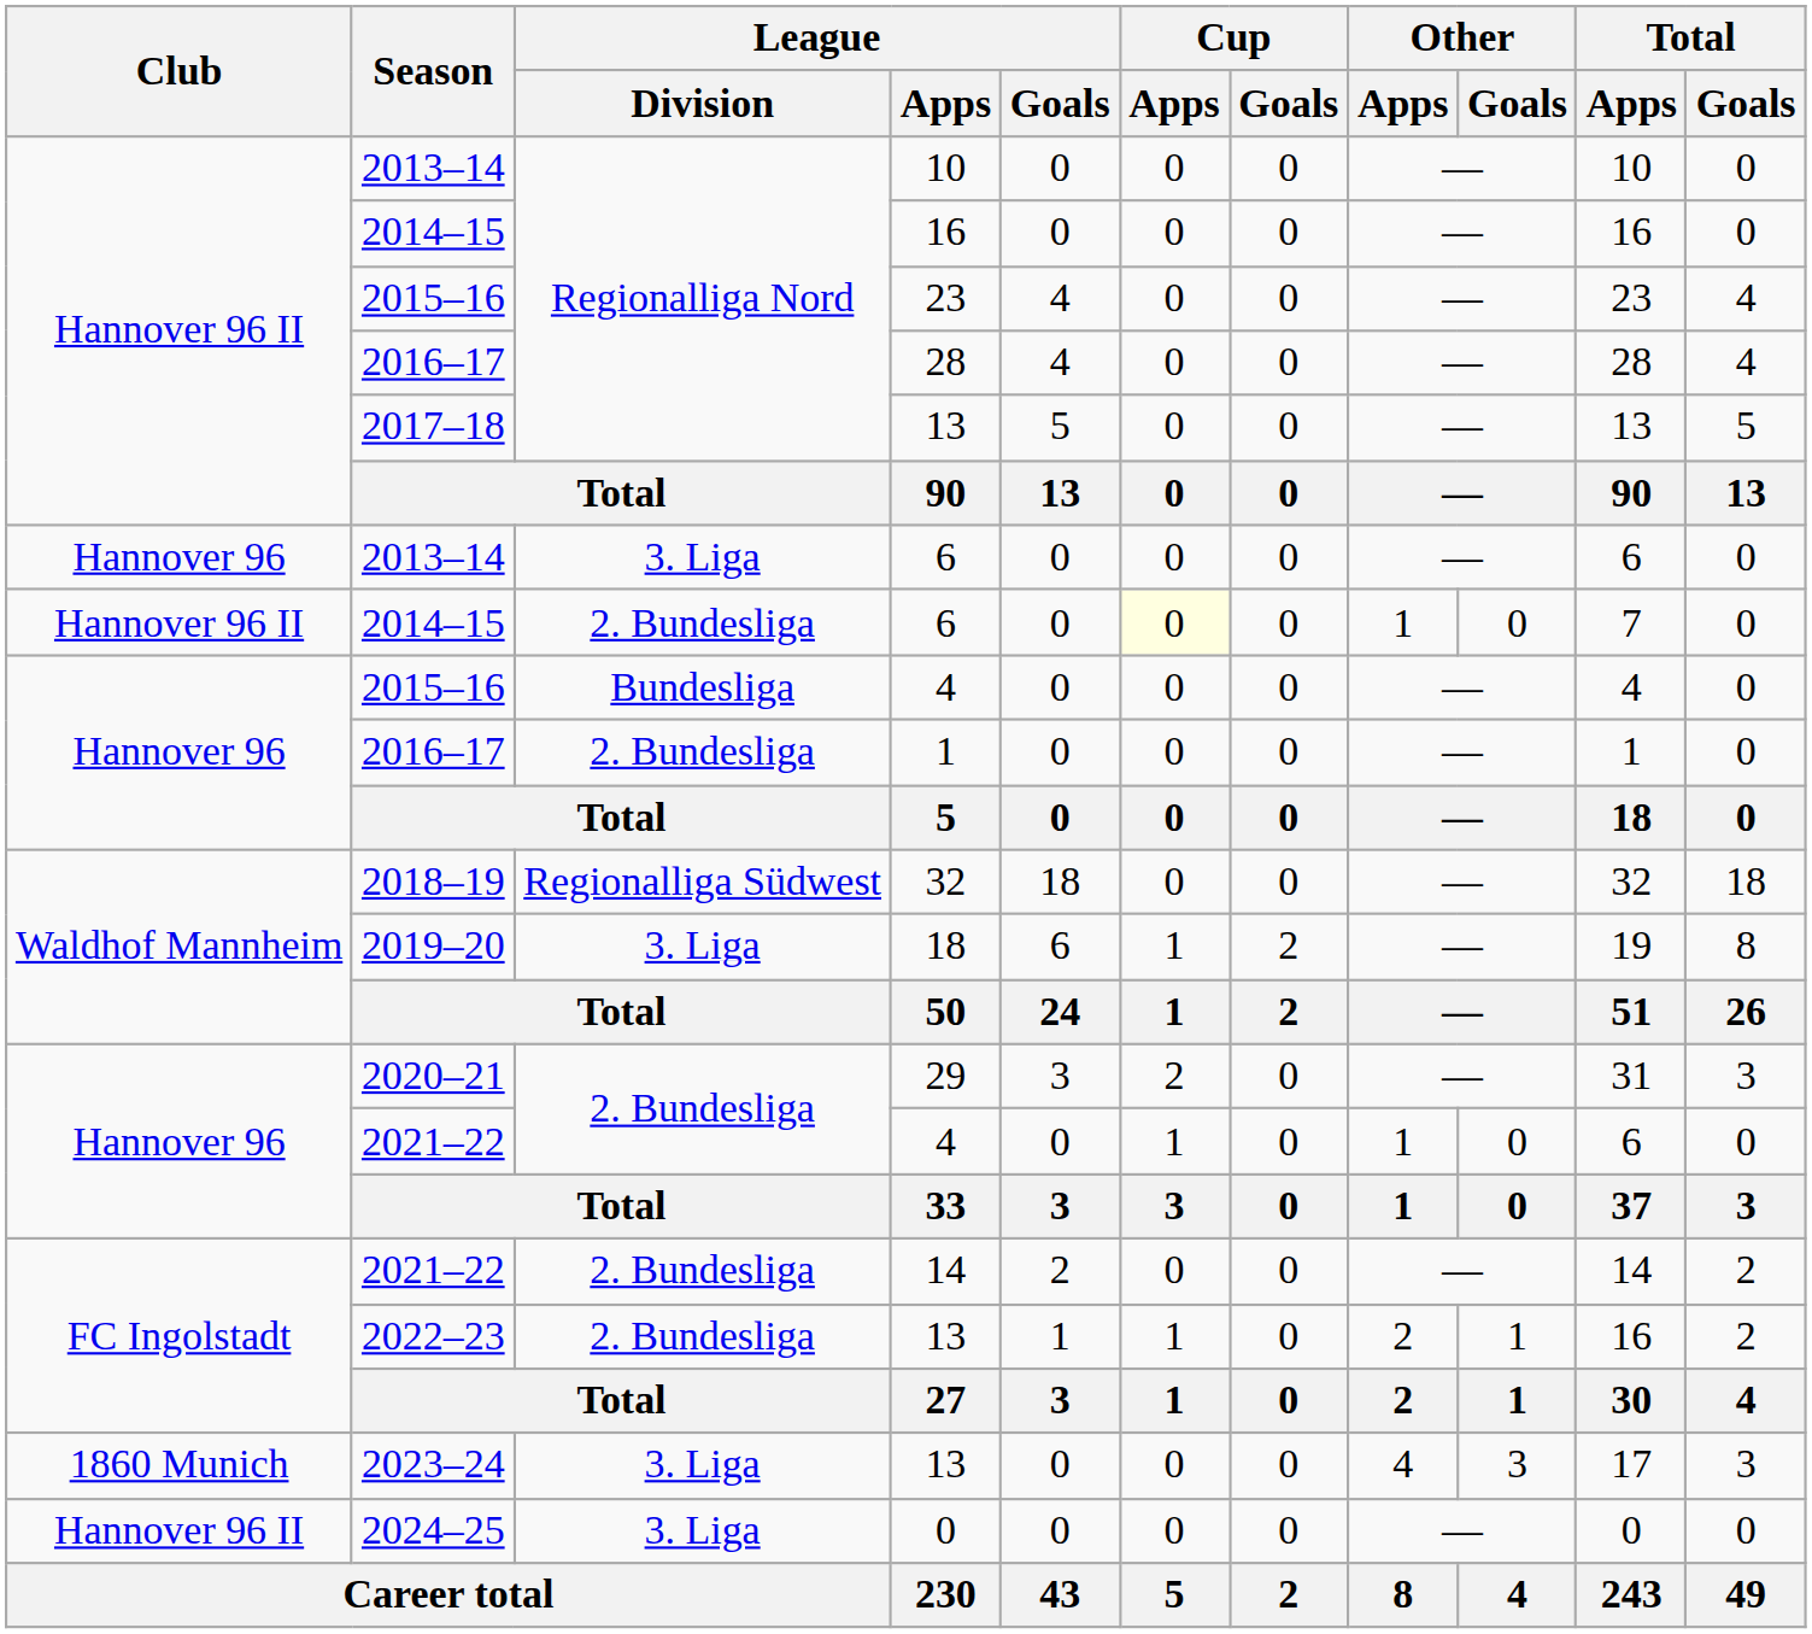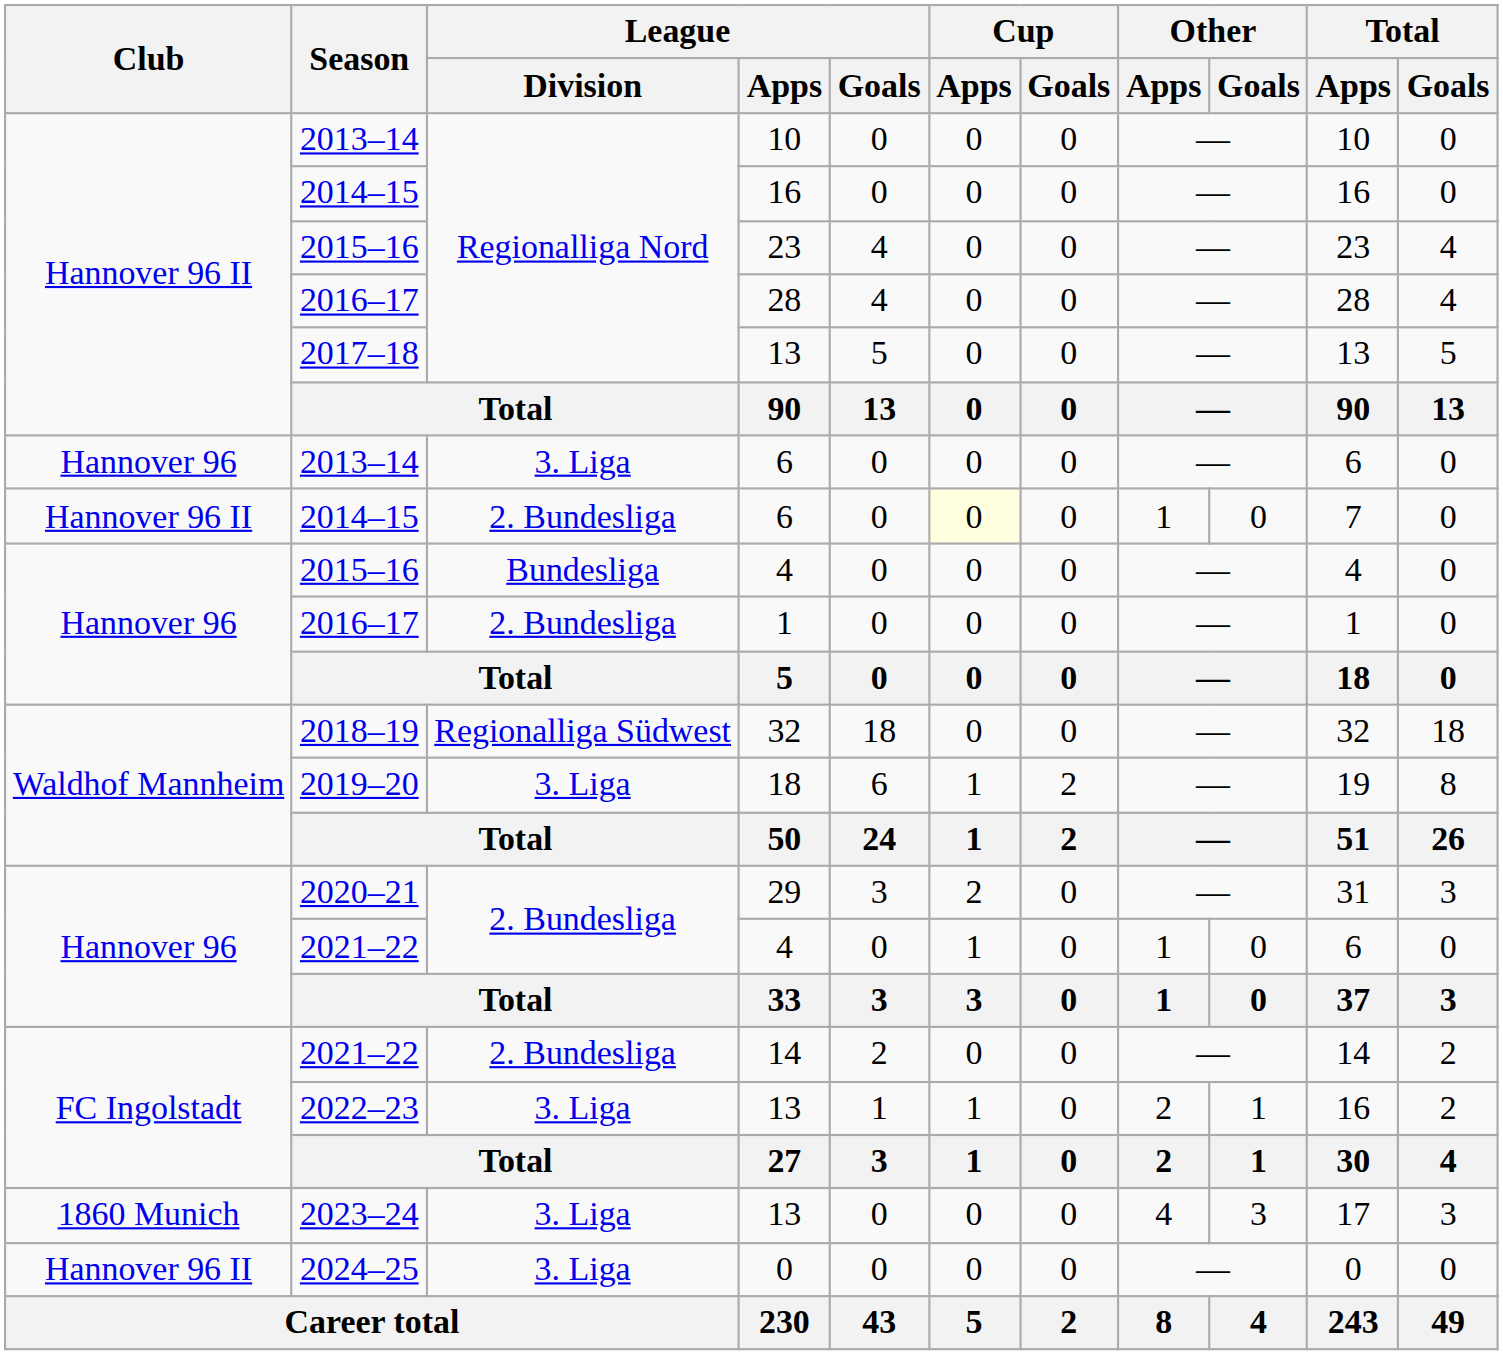 <table class="wikitable" style="text-align:center">
 <tr>
 <th rowspan="2">Club</th>
 <th rowspan="2">Season</th>
 <th colspan="3">League</th>
 <th colspan="2">Cup</th>
 <th colspan="2">Other</th>
 <th colspan="2">Total</th>
 </tr>
 <tr>
 <th>Division</th>
 <th>Apps</th>
 <th>Goals</th>
 <th>Apps</th>
 <th>Goals</th>
 <th>Apps</th>
 <th>Goals</th>
 <th>Apps</th>
 <th>Goals</th>
 </tr>
 <tr>
 <td rowspan="6"><a href='#'>Hannover 96 II</a></td>
 <td><a href='#'>2013–14</a></td>
 <td rowspan="5"><a href='#'>Regionalliga Nord</a></td>
 <td>10</td>
 <td>0</td>
 <td>0</td>
 <td>0</td>
 <td colspan="2">—</td>
 <td>10</td>
 <td>0</td>
 </tr>
 <tr>
 <td><a href='#'>2014–15</a></td>
 <td>16</td>
 <td>0</td>
 <td>0</td>
 <td>0</td>
 <td colspan="2">—</td>
 <td>16</td>
 <td>0</td>
 </tr>
 <tr>
 <td><a href='#'>2015–16</a></td>
 <td>23</td>
 <td>4</td>
 <td>0</td>
 <td>0</td>
 <td colspan="2">—</td>
 <td>23</td>
 <td>4</td>
 </tr>
 <tr>
 <td><a href='#'>2016–17</a></td>
 <td>28</td>
 <td>4</td>
 <td>0</td>
 <td>0</td>
 <td colspan="2">—</td>
 <td>28</td>
 <td>4</td>
 </tr>
 <tr>
 <td><a href='#'>2017–18</a></td>
 <td>13</td>
 <td>5</td>
 <td>0</td>
 <td>0</td>
 <td colspan="2">—</td>
 <td>13</td>
 <td>5</td>
 </tr>
 <tr>
 <th colspan="2">Total</th>
 <th>90</th>
 <th>13</th>
 <th>0</th>
 <th>0</th>
 <th colspan="2">—</th>
 <th>90</th>
 <th>13</th>
 </tr>
 <tr>
 <td><a href='#'>Hannover 96</a></td>
 <td><a href='#'>2013–14</a></td>
 <td><a href='#'>3. Liga</a></td>
 <td>6</td>
 <td>0</td>
 <td>0</td>
 <td>0</td>
 <td colspan="2">—</td>
 <td>6</td>
 <td>0</td>
 </tr>
 <tr>
 <td><a href='#'>Hannover 96 II</a></td>
 <td><a href='#'>2014–15</a></td>
 <td><a href='#'>2. Bundesliga</a></td>
 <td>6</td>
 <td>0</td>
 <td style="background: lightyellow;">0</td>
 <td>0</td>
 <td>1</td>
 <td>0</td>
 <td>7</td>
 <td>0</td>
 </tr>
 <tr>
 <td rowspan="3"><a href='#'>Hannover 96</a></td>
 <td><a href='#'>2015–16</a></td>
 <td><a href='#'>Bundesliga</a></td>
 <td>4</td>
 <td>0</td>
 <td>0</td>
 <td>0</td>
 <td colspan="2">—</td>
 <td>4</td>
 <td>0</td>
 </tr>
 <tr>
 <td><a href='#'>2016–17</a></td>
 <td><a href='#'>2. Bundesliga</a></td>
 <td>1</td>
 <td>0</td>
 <td>0</td>
 <td>0</td>
 <td colspan="2">—</td>
 <td>1</td>
 <td>0</td>
 </tr>
 <tr>
 <th colspan="2">Total</th>
 <th>5</th>
 <th>0</th>
 <th>0</th>
 <th>0</th>
 <th colspan="2">—</th>
 <th>18</th>
 <th>0</th>
 </tr>
 <tr>
 <td rowspan="3"><a href='#'>Waldhof Mannheim</a></td>
 <td><a href='#'>2018–19</a></td>
 <td><a href='#'>Regionalliga Südwest</a></td>
 <td>32</td>
 <td>18</td>
 <td>0</td>
 <td>0</td>
 <td colspan="2">—</td>
 <td>32</td>
 <td>18</td>
 </tr>
 <tr>
 <td><a href='#'>2019–20</a></td>
 <td><a href='#'>3. Liga</a></td>
 <td>18</td>
 <td>6</td>
 <td>1</td>
 <td>2</td>
 <td colspan="2">—</td>
 <td>19</td>
 <td>8</td>
 </tr>
 <tr>
 <th colspan="2">Total</th>
 <th>50</th>
 <th>24</th>
 <th>1</th>
 <th>2</th>
 <th colspan="2">—</th>
 <th>51</th>
 <th>26</th>
 </tr>
 <tr>
 <td rowspan="3"><a href='#'>Hannover 96</a></td>
 <td><a href='#'>2020–21</a></td>
 <td rowspan="2"><a href='#'>2. Bundesliga</a></td>
 <td>29</td>
 <td>3</td>
 <td>2</td>
 <td>0</td>
 <td colspan="2">—</td>
 <td>31</td>
 <td>3</td>
 </tr>
 <tr>
 <td><a href='#'>2021–22</a></td>
 <td>4</td>
 <td>0</td>
 <td>1</td>
 <td>0</td>
 <td>1</td>
 <td>0</td>
 <td>6</td>
 <td>0</td>
 </tr>
 <tr>
 <th colspan="2">Total</th>
 <th>33</th>
 <th>3</th>
 <th>3</th>
 <th>0</th>
 <th>1</th>
 <th>0</th>
 <th>37</th>
 <th>3</th>
 </tr>
 <tr>
 <td rowspan="3"><a href='#'>FC Ingolstadt</a></td>
 <td><a href='#'>2021–22</a></td>
 <td><a href='#'>2. Bundesliga</a></td>
 <td>14</td>
 <td>2</td>
 <td>0</td>
 <td>0</td>
 <td colspan="2">—</td>
 <td>14</td>
 <td>2</td>
 </tr>
 <tr>
 <td><a href='#'>2022–23</a></td>
-<td><a href='#'>2. Bundesliga</a></td>
+<td><a href='#'>3. Liga</a></td>
 <td>13</td>
 <td>1</td>
 <td>1</td>
 <td>0</td>
 <td>2</td>
 <td>1</td>
 <td>16</td>
 <td>2</td>
 </tr>
 <tr>
 <th colspan="2">Total</th>
 <th>27</th>
 <th>3</th>
 <th>1</th>
 <th>0</th>
 <th>2</th>
 <th>1</th>
 <th>30</th>
 <th>4</th>
 </tr>
 <tr>
 <td><a href='#'>1860 Munich</a></td>
 <td><a href='#'>2023–24</a></td>
 <td><a href='#'>3. Liga</a></td>
 <td>13</td>
 <td>0</td>
 <td>0</td>
 <td>0</td>
 <td>4</td>
 <td>3</td>
 <td>17</td>
 <td>3</td>
 </tr>
 <tr>
 <td><a href='#'>Hannover 96 II</a></td>
 <td><a href='#'>2024–25</a></td>
 <td><a href='#'>3. Liga</a></td>
 <td>0</td>
 <td>0</td>
 <td>0</td>
 <td>0</td>
 <td colspan="2">—</td>
 <td>0</td>
 <td>0</td>
 </tr>
 <tr>
 <th colspan="3">Career total</th>
 <th>230</th>
 <th>43</th>
 <th>5</th>
 <th>2</th>
 <th>8</th>
 <th>4</th>
 <th>243</th>
 <th>49</th>
 </tr>
 </table>
